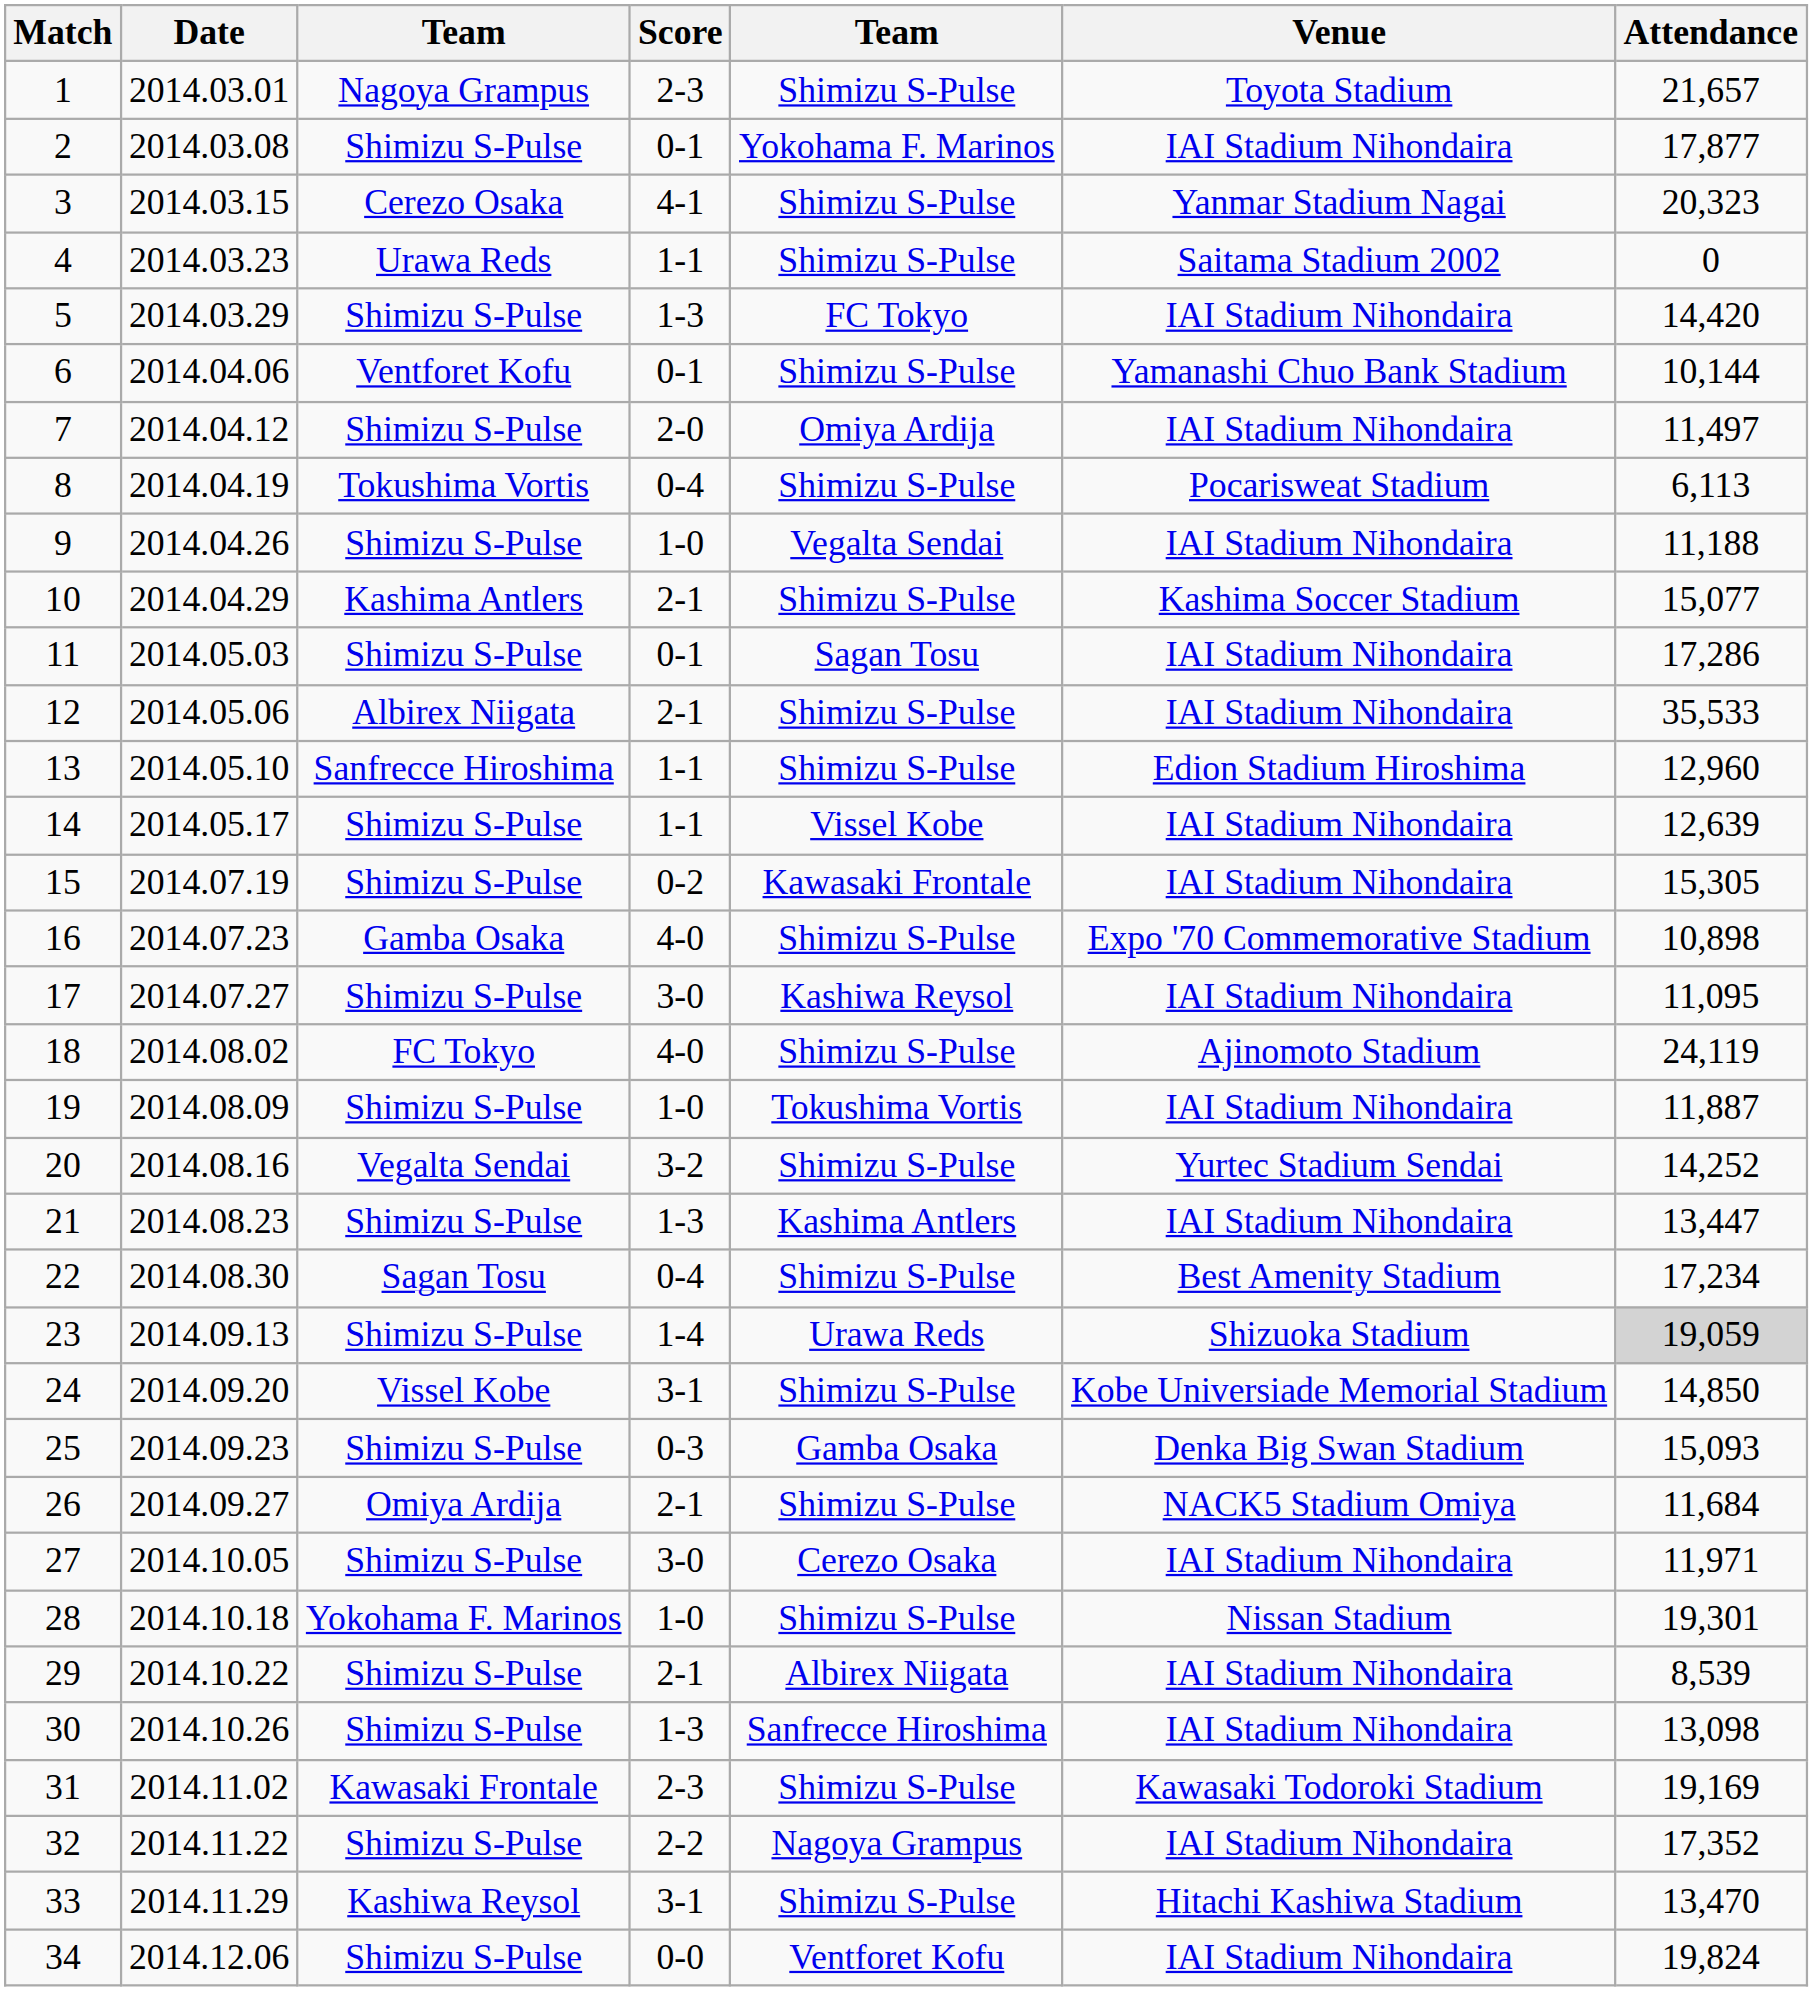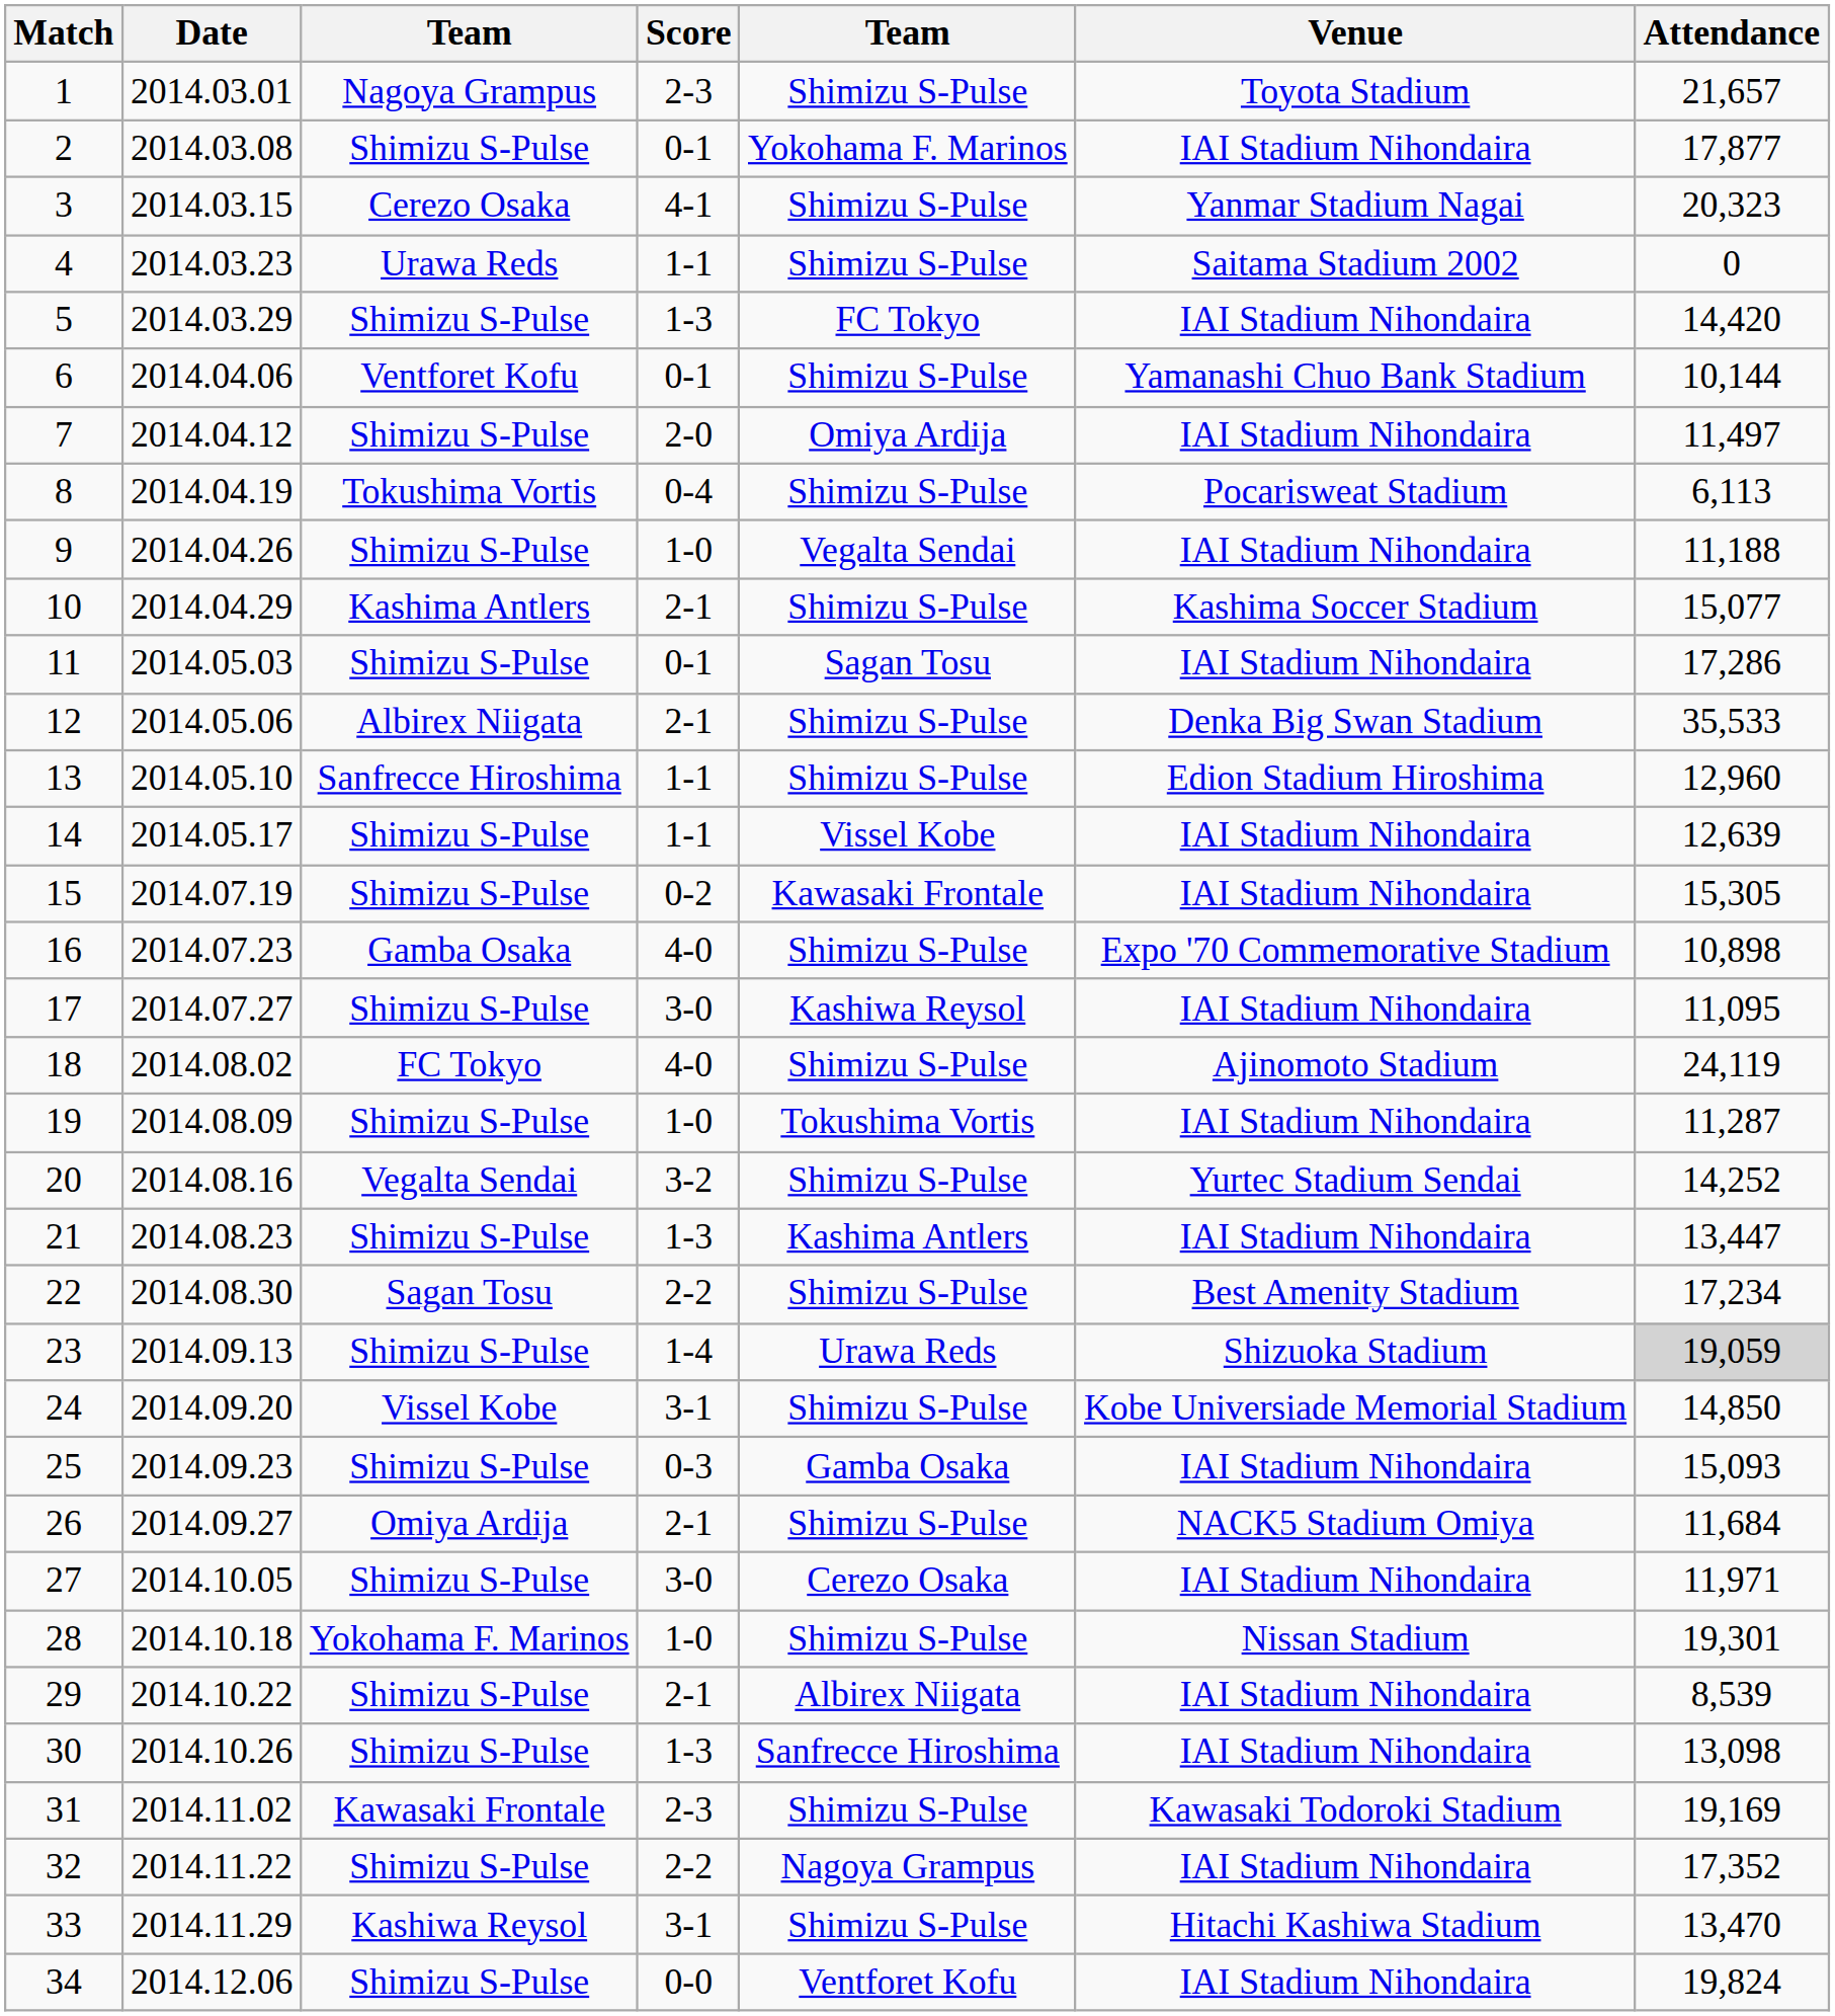 <table class="wikitable" style="text-align:center;">
 <tr>
 <th>Match</th>
 <th>Date</th>
 <th>Team</th>
 <th>Score</th>
 <th>Team</th>
 <th>Venue</th>
 <th>Attendance</th>
 </tr>
 <tr>
 <td>1</td>
 <td>2014.03.01</td>
 <td><a href='#'>Nagoya Grampus</a></td>
 <td>2-3</td>
 <td><a href='#'>Shimizu S-Pulse</a></td>
 <td><a href='#'>Toyota Stadium</a></td>
 <td>21,657</td>
 </tr>
 <tr>
 <td>2</td>
 <td>2014.03.08</td>
 <td><a href='#'>Shimizu S-Pulse</a></td>
 <td>0-1</td>
 <td><a href='#'>Yokohama F. Marinos</a></td>
 <td><a href='#'>IAI Stadium Nihondaira</a></td>
 <td>17,877</td>
 </tr>
 <tr>
 <td>3</td>
 <td>2014.03.15</td>
 <td><a href='#'>Cerezo Osaka</a></td>
 <td>4-1</td>
 <td><a href='#'>Shimizu S-Pulse</a></td>
 <td><a href='#'>Yanmar Stadium Nagai</a></td>
 <td>20,323</td>
 </tr>
 <tr>
 <td>4</td>
 <td>2014.03.23</td>
 <td><a href='#'>Urawa Reds</a></td>
 <td>1-1</td>
 <td><a href='#'>Shimizu S-Pulse</a></td>
 <td><a href='#'>Saitama Stadium 2002</a></td>
 <td>0</td>
 </tr>
 <tr>
 <td>5</td>
 <td>2014.03.29</td>
 <td><a href='#'>Shimizu S-Pulse</a></td>
 <td>1-3</td>
 <td><a href='#'>FC Tokyo</a></td>
 <td><a href='#'>IAI Stadium Nihondaira</a></td>
 <td>14,420</td>
 </tr>
 <tr>
 <td>6</td>
 <td>2014.04.06</td>
 <td><a href='#'>Ventforet Kofu</a></td>
 <td>0-1</td>
 <td><a href='#'>Shimizu S-Pulse</a></td>
 <td><a href='#'>Yamanashi Chuo Bank Stadium</a></td>
 <td>10,144</td>
 </tr>
 <tr>
 <td>7</td>
 <td>2014.04.12</td>
 <td><a href='#'>Shimizu S-Pulse</a></td>
 <td>2-0</td>
 <td><a href='#'>Omiya Ardija</a></td>
 <td><a href='#'>IAI Stadium Nihondaira</a></td>
 <td>11,497</td>
 </tr>
 <tr>
 <td>8</td>
 <td>2014.04.19</td>
 <td><a href='#'>Tokushima Vortis</a></td>
 <td>0-4</td>
 <td><a href='#'>Shimizu S-Pulse</a></td>
 <td><a href='#'>Pocarisweat Stadium</a></td>
 <td>6,113</td>
 </tr>
 <tr>
 <td>9</td>
 <td>2014.04.26</td>
 <td><a href='#'>Shimizu S-Pulse</a></td>
 <td>1-0</td>
 <td><a href='#'>Vegalta Sendai</a></td>
 <td><a href='#'>IAI Stadium Nihondaira</a></td>
 <td>11,188</td>
 </tr>
 <tr>
 <td>10</td>
 <td>2014.04.29</td>
 <td><a href='#'>Kashima Antlers</a></td>
 <td>2-1</td>
 <td><a href='#'>Shimizu S-Pulse</a></td>
 <td><a href='#'>Kashima Soccer Stadium</a></td>
 <td>15,077</td>
 </tr>
 <tr>
 <td>11</td>
 <td>2014.05.03</td>
 <td><a href='#'>Shimizu S-Pulse</a></td>
 <td>0-1</td>
 <td><a href='#'>Sagan Tosu</a></td>
 <td><a href='#'>IAI Stadium Nihondaira</a></td>
 <td>17,286</td>
 </tr>
 <tr>
 <td>12</td>
 <td>2014.05.06</td>
 <td><a href='#'>Albirex Niigata</a></td>
 <td>2-1</td>
 <td><a href='#'>Shimizu S-Pulse</a></td>
-<td><a href='#'>IAI Stadium Nihondaira</a></td>
+<td><a href='#'>Denka Big Swan Stadium</a></td>
 <td>35,533</td>
 </tr>
 <tr>
 <td>13</td>
 <td>2014.05.10</td>
 <td><a href='#'>Sanfrecce Hiroshima</a></td>
 <td>1-1</td>
 <td><a href='#'>Shimizu S-Pulse</a></td>
 <td><a href='#'>Edion Stadium Hiroshima</a></td>
 <td>12,960</td>
 </tr>
 <tr>
 <td>14</td>
 <td>2014.05.17</td>
 <td><a href='#'>Shimizu S-Pulse</a></td>
 <td>1-1</td>
 <td><a href='#'>Vissel Kobe</a></td>
 <td><a href='#'>IAI Stadium Nihondaira</a></td>
 <td>12,639</td>
 </tr>
 <tr>
 <td>15</td>
 <td>2014.07.19</td>
 <td><a href='#'>Shimizu S-Pulse</a></td>
 <td>0-2</td>
 <td><a href='#'>Kawasaki Frontale</a></td>
 <td><a href='#'>IAI Stadium Nihondaira</a></td>
 <td>15,305</td>
 </tr>
 <tr>
 <td>16</td>
 <td>2014.07.23</td>
 <td><a href='#'>Gamba Osaka</a></td>
 <td>4-0</td>
 <td><a href='#'>Shimizu S-Pulse</a></td>
 <td><a href='#'>Expo '70 Commemorative Stadium</a></td>
 <td>10,898</td>
 </tr>
 <tr>
 <td>17</td>
 <td>2014.07.27</td>
 <td><a href='#'>Shimizu S-Pulse</a></td>
 <td>3-0</td>
 <td><a href='#'>Kashiwa Reysol</a></td>
 <td><a href='#'>IAI Stadium Nihondaira</a></td>
 <td>11,095</td>
 </tr>
 <tr>
 <td>18</td>
 <td>2014.08.02</td>
 <td><a href='#'>FC Tokyo</a></td>
 <td>4-0</td>
 <td><a href='#'>Shimizu S-Pulse</a></td>
 <td><a href='#'>Ajinomoto Stadium</a></td>
 <td>24,119</td>
 </tr>
 <tr>
 <td>19</td>
 <td>2014.08.09</td>
 <td><a href='#'>Shimizu S-Pulse</a></td>
 <td>1-0</td>
 <td><a href='#'>Tokushima Vortis</a></td>
 <td><a href='#'>IAI Stadium Nihondaira</a></td>
-<td>11,887</td>
+<td>11,287</td>
 </tr>
 <tr>
 <td>20</td>
 <td>2014.08.16</td>
 <td><a href='#'>Vegalta Sendai</a></td>
 <td>3-2</td>
 <td><a href='#'>Shimizu S-Pulse</a></td>
 <td><a href='#'>Yurtec Stadium Sendai</a></td>
 <td>14,252</td>
 </tr>
 <tr>
 <td>21</td>
 <td>2014.08.23</td>
 <td><a href='#'>Shimizu S-Pulse</a></td>
 <td>1-3</td>
 <td><a href='#'>Kashima Antlers</a></td>
 <td><a href='#'>IAI Stadium Nihondaira</a></td>
 <td>13,447</td>
 </tr>
 <tr>
 <td>22</td>
 <td>2014.08.30</td>
 <td><a href='#'>Sagan Tosu</a></td>
-<td>0-4</td>
+<td>2-2</td>
 <td><a href='#'>Shimizu S-Pulse</a></td>
 <td><a href='#'>Best Amenity Stadium</a></td>
 <td>17,234</td>
 </tr>
 <tr>
 <td>23</td>
 <td>2014.09.13</td>
 <td><a href='#'>Shimizu S-Pulse</a></td>
 <td>1-4</td>
 <td><a href='#'>Urawa Reds</a></td>
 <td><a href='#'>Shizuoka Stadium</a></td>
 <td style="background: lightgrey;">19,059</td>
 </tr>
 <tr>
 <td>24</td>
 <td>2014.09.20</td>
 <td><a href='#'>Vissel Kobe</a></td>
 <td>3-1</td>
 <td><a href='#'>Shimizu S-Pulse</a></td>
 <td><a href='#'>Kobe Universiade Memorial Stadium</a></td>
 <td>14,850</td>
 </tr>
 <tr>
 <td>25</td>
 <td>2014.09.23</td>
 <td><a href='#'>Shimizu S-Pulse</a></td>
 <td>0-3</td>
 <td><a href='#'>Gamba Osaka</a></td>
-<td><a href='#'>Denka Big Swan Stadium</a></td>
+<td><a href='#'>IAI Stadium Nihondaira</a></td>
 <td>15,093</td>
 </tr>
 <tr>
 <td>26</td>
 <td>2014.09.27</td>
 <td><a href='#'>Omiya Ardija</a></td>
 <td>2-1</td>
 <td><a href='#'>Shimizu S-Pulse</a></td>
 <td><a href='#'>NACK5 Stadium Omiya</a></td>
 <td>11,684</td>
 </tr>
 <tr>
 <td>27</td>
 <td>2014.10.05</td>
 <td><a href='#'>Shimizu S-Pulse</a></td>
 <td>3-0</td>
 <td><a href='#'>Cerezo Osaka</a></td>
 <td><a href='#'>IAI Stadium Nihondaira</a></td>
 <td>11,971</td>
 </tr>
 <tr>
 <td>28</td>
 <td>2014.10.18</td>
 <td><a href='#'>Yokohama F. Marinos</a></td>
 <td>1-0</td>
 <td><a href='#'>Shimizu S-Pulse</a></td>
 <td><a href='#'>Nissan Stadium</a></td>
 <td>19,301</td>
 </tr>
 <tr>
 <td>29</td>
 <td>2014.10.22</td>
 <td><a href='#'>Shimizu S-Pulse</a></td>
 <td>2-1</td>
 <td><a href='#'>Albirex Niigata</a></td>
 <td><a href='#'>IAI Stadium Nihondaira</a></td>
 <td>8,539</td>
 </tr>
 <tr>
 <td>30</td>
 <td>2014.10.26</td>
 <td><a href='#'>Shimizu S-Pulse</a></td>
 <td>1-3</td>
 <td><a href='#'>Sanfrecce Hiroshima</a></td>
 <td><a href='#'>IAI Stadium Nihondaira</a></td>
 <td>13,098</td>
 </tr>
 <tr>
 <td>31</td>
 <td>2014.11.02</td>
 <td><a href='#'>Kawasaki Frontale</a></td>
 <td>2-3</td>
 <td><a href='#'>Shimizu S-Pulse</a></td>
 <td><a href='#'>Kawasaki Todoroki Stadium</a></td>
 <td>19,169</td>
 </tr>
 <tr>
 <td>32</td>
 <td>2014.11.22</td>
 <td><a href='#'>Shimizu S-Pulse</a></td>
 <td>2-2</td>
 <td><a href='#'>Nagoya Grampus</a></td>
 <td><a href='#'>IAI Stadium Nihondaira</a></td>
 <td>17,352</td>
 </tr>
 <tr>
 <td>33</td>
 <td>2014.11.29</td>
 <td><a href='#'>Kashiwa Reysol</a></td>
 <td>3-1</td>
 <td><a href='#'>Shimizu S-Pulse</a></td>
 <td><a href='#'>Hitachi Kashiwa Stadium</a></td>
 <td>13,470</td>
 </tr>
 <tr>
 <td>34</td>
 <td>2014.12.06</td>
 <td><a href='#'>Shimizu S-Pulse</a></td>
 <td>0-0</td>
 <td><a href='#'>Ventforet Kofu</a></td>
 <td><a href='#'>IAI Stadium Nihondaira</a></td>
 <td>19,824</td>
 </tr>
 </table>
